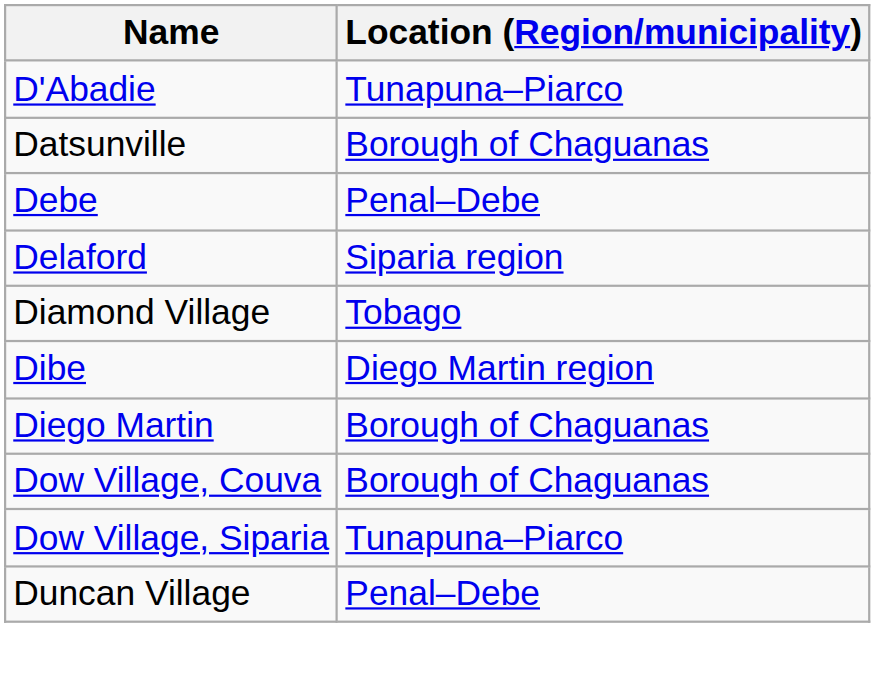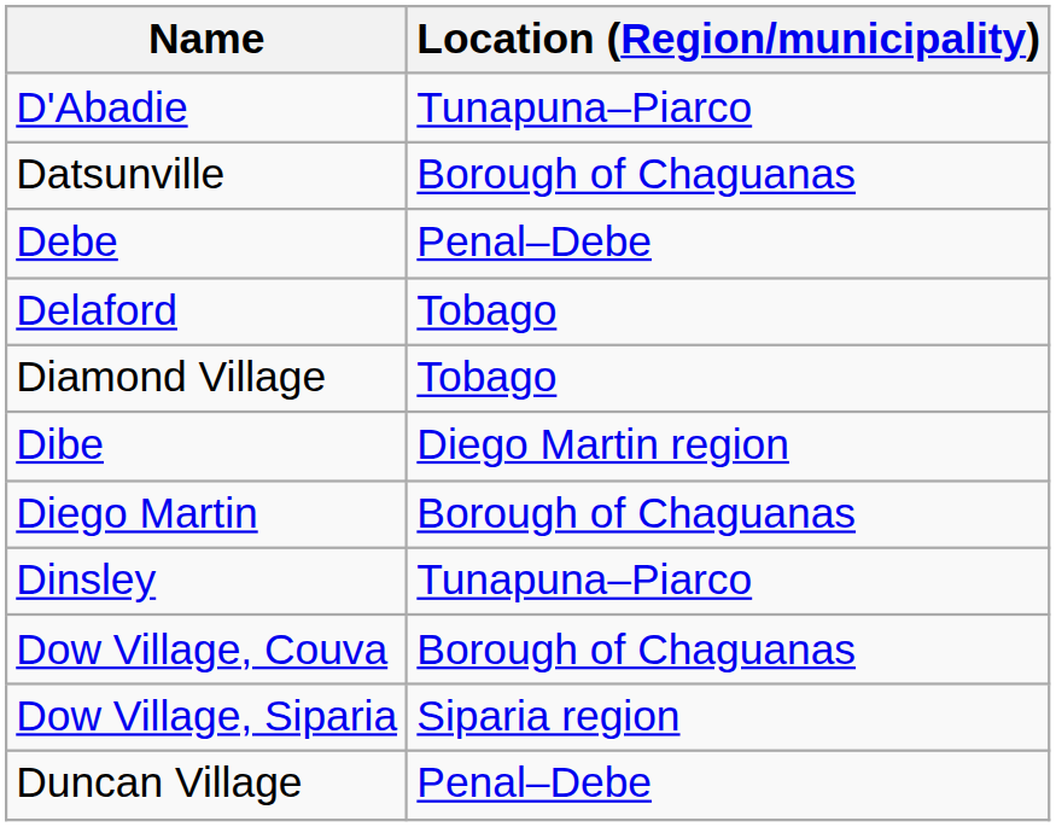 <table class="wikitable">
 <tr>
 <th>Name</th>
 <th>Location (<a href='#'>Region/municipality</a>)</th>
 </tr>
 <tr>
 <td><a href='#'>D'Abadie</a></td>
 <td><a href='#'>Tunapuna–Piarco</a></td>
 </tr>
 <tr>
 <td>Datsunville</td>
 <td><a href='#'>Borough of Chaguanas</a></td>
 </tr>
 <tr>
 <td><a href='#'>Debe</a></td>
 <td><a href='#'>Penal–Debe</a></td>
 </tr>
 <tr>
 <td><a href='#'>Delaford</a></td>
-<td><a href='#'>Siparia region</a></td>
+<td><a href='#'>Tobago</a></td>
 </tr>
 <tr>
 <td>Diamond Village</td>
 <td><a href='#'>Tobago</a></td>
 </tr>
 <tr>
 <td><a href='#'>Dibe</a></td>
 <td><a href='#'>Diego Martin region</a></td>
 </tr>
 <tr>
 <td><a href='#'>Diego Martin</a></td>
 <td><a href='#'>Borough of Chaguanas</a></td>
 </tr>
 <tr>
+<td><a href='#'>Dinsley</a></td>
+<td><a href='#'>Tunapuna–Piarco</a></td>
+</tr>
+<tr>
 <td><a href='#'>Dow Village, Couva</a></td>
 <td><a href='#'>Borough of Chaguanas</a></td>
 </tr>
 <tr>
 <td><a href='#'>Dow Village, Siparia</a></td>
-<td><a href='#'>Tunapuna–Piarco</a></td>
+<td><a href='#'>Siparia region</a></td>
 </tr>
 <tr>
 <td>Duncan Village</td>
 <td><a href='#'>Penal–Debe</a></td>
 </tr>
 </table>
